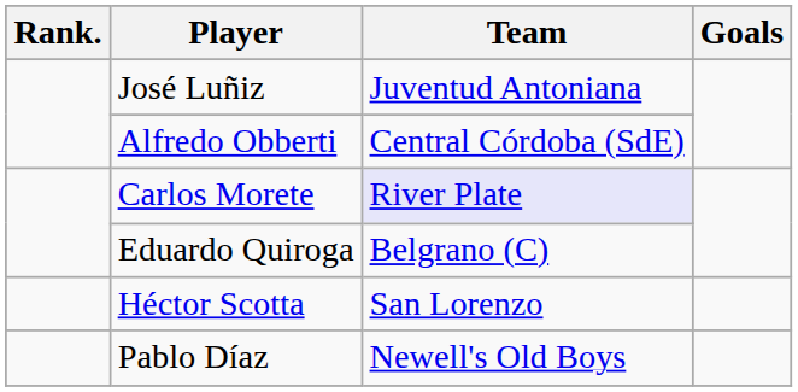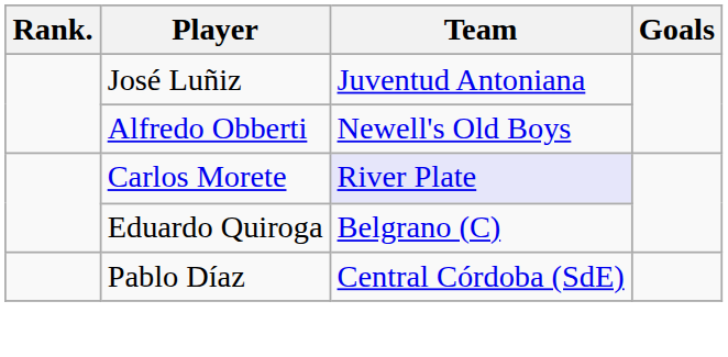 <table class="wikitable" style="text-align:">
 <tr>
 <th>Rank.</th>
 <th>Player</th>
 <th>Team</th>
 <th>Goals</th>
 </tr>
 <tr>
 <td rowspan=2></td>
 <td> José Luñiz</td>
 <td><a href='#'>Juventud Antoniana</a></td>
 <td rowspan=2></td>
 </tr>
 <tr>
 <td> <a href='#'>Alfredo Obberti</a></td>
-<td><a href='#'>Central Córdoba (SdE)</a></td>
+<td><a href='#'>Newell's Old Boys</a></td>
 </tr>
 <tr>
 <td rowspan=2></td>
 <td> <a href='#'>Carlos Morete</a></td>
 <td style="background: lavender;"><a href='#'>River Plate</a></td>
 <td rowspan=2></td>
 </tr>
 <tr>
 <td> Eduardo Quiroga</td>
 <td><a href='#'>Belgrano (C)</a></td>
 </tr>
 <tr>
 <td></td>
-<td> <a href='#'>Héctor Scotta</a></td>
-<td><a href='#'>San Lorenzo</a></td>
-<td></td>
-</tr>
-<tr>
-<td></td>
 <td> Pablo Díaz</td>
-<td><a href='#'>Newell's Old Boys</a></td>
+<td><a href='#'>Central Córdoba (SdE)</a></td>
 <td></td>
 </tr>
 </table>
